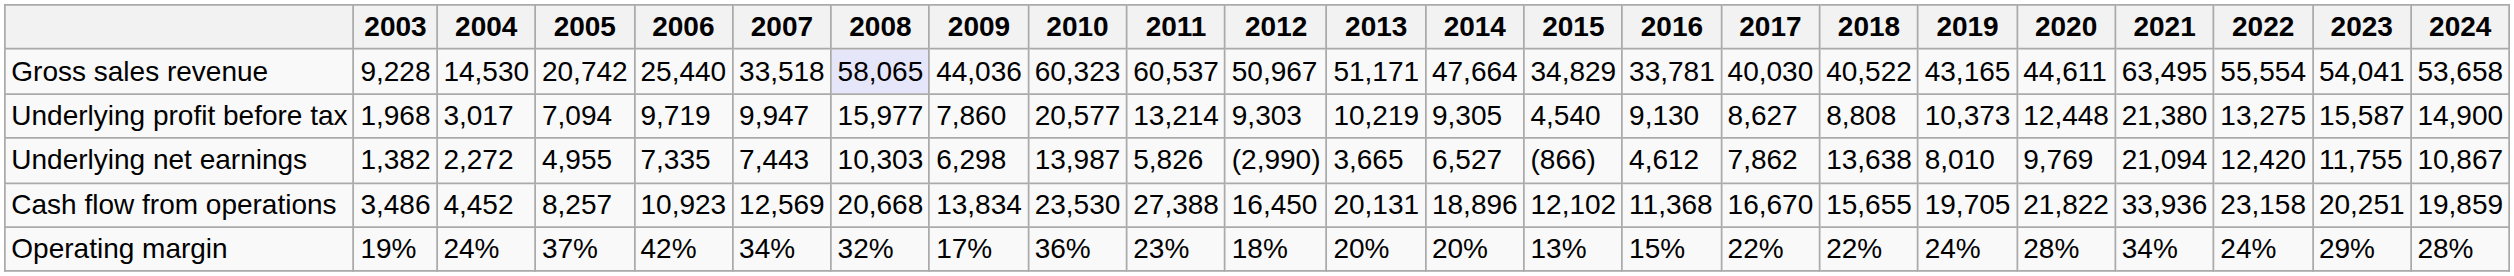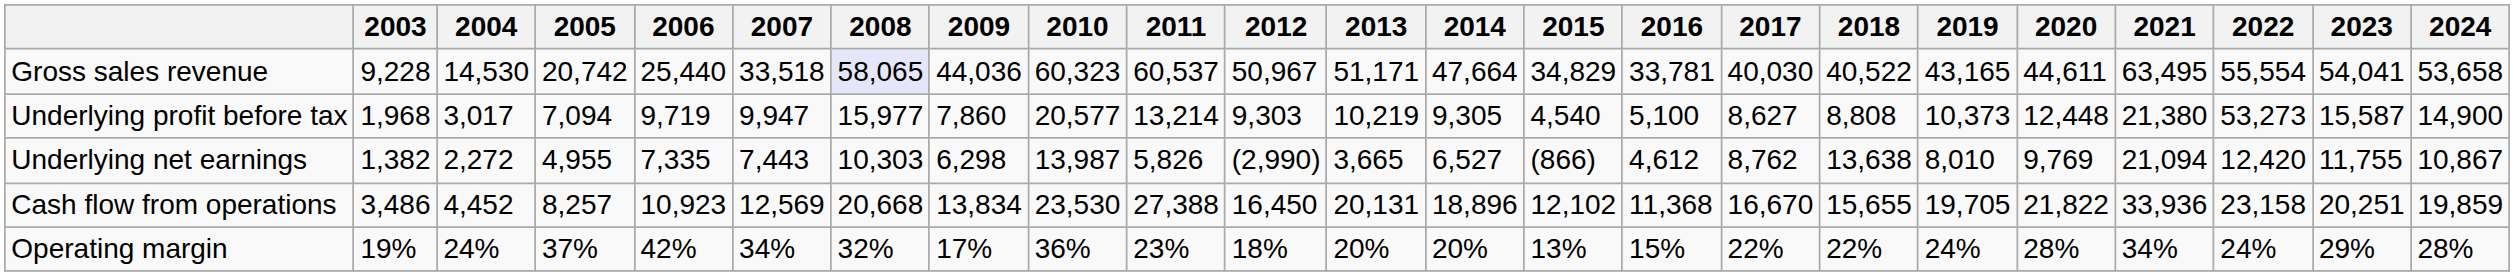 <table class = "wikitable">
 <tr>
 <th></th>
 <th>2003</th>
 <th>2004</th>
 <th>2005</th>
 <th>2006</th>
 <th>2007</th>
 <th>2008</th>
 <th>2009</th>
 <th>2010</th>
 <th>2011</th>
 <th>2012</th>
 <th>2013</th>
 <th>2014</th>
 <th>2015</th>
 <th>2016</th>
 <th>2017</th>
 <th>2018</th>
 <th>2019</th>
 <th>2020</th>
 <th>2021</th>
 <th>2022</th>
 <th>2023</th>
 <th>2024</th>
 </tr>
 <tr>
 <td>Gross sales revenue</td>
 <td>9,228</td>
 <td>14,530</td>
 <td>20,742</td>
 <td>25,440</td>
 <td>33,518</td>
 <td style="background: lavender;">58,065</td>
 <td>44,036</td>
 <td>60,323</td>
 <td>60,537</td>
 <td>50,967</td>
 <td>51,171</td>
 <td>47,664</td>
 <td>34,829</td>
 <td>33,781</td>
 <td>40,030</td>
 <td>40,522</td>
 <td>43,165</td>
 <td>44,611</td>
 <td>63,495</td>
 <td>55,554</td>
 <td>54,041</td>
 <td>53,658</td>
 </tr>
 <tr>
 <td>Underlying profit before tax</td>
 <td>1,968</td>
 <td>3,017</td>
 <td>7,094</td>
 <td>9,719</td>
 <td>9,947</td>
 <td>15,977</td>
 <td>7,860</td>
 <td>20,577</td>
 <td>13,214</td>
 <td>9,303</td>
 <td>10,219</td>
 <td>9,305</td>
 <td>4,540</td>
-<td>9,130</td>
+<td>5,100</td>
 <td>8,627</td>
 <td>8,808</td>
 <td>10,373</td>
 <td>12,448</td>
 <td>21,380</td>
-<td>13,275</td>
+<td>53,273</td>
 <td>15,587</td>
 <td>14,900</td>
 </tr>
 <tr>
 <td>Underlying net earnings</td>
 <td>1,382</td>
 <td>2,272</td>
 <td>4,955</td>
 <td>7,335</td>
 <td>7,443</td>
 <td>10,303</td>
 <td>6,298</td>
 <td>13,987</td>
 <td>5,826</td>
 <td>(2,990)</td>
 <td>3,665</td>
 <td>6,527</td>
 <td>(866)</td>
 <td>4,612</td>
-<td>7,862</td>
+<td>8,762</td>
 <td>13,638</td>
 <td>8,010</td>
 <td>9,769</td>
 <td>21,094</td>
 <td>12,420</td>
 <td>11,755</td>
 <td>10,867</td>
 </tr>
 <tr>
 <td>Cash flow from operations</td>
 <td>3,486</td>
 <td>4,452</td>
 <td>8,257</td>
 <td>10,923</td>
 <td>12,569</td>
 <td>20,668</td>
 <td>13,834</td>
 <td>23,530</td>
 <td>27,388</td>
 <td>16,450</td>
 <td>20,131</td>
 <td>18,896</td>
 <td>12,102</td>
 <td>11,368</td>
 <td>16,670</td>
 <td>15,655</td>
 <td>19,705</td>
 <td>21,822</td>
 <td>33,936</td>
 <td>23,158</td>
 <td>20,251</td>
 <td>19,859</td>
 </tr>
 <tr>
 <td>Operating margin</td>
 <td>19%</td>
 <td>24%</td>
 <td>37%</td>
 <td>42%</td>
 <td>34%</td>
 <td>32%</td>
 <td>17%</td>
 <td>36%</td>
 <td>23%</td>
 <td>18%</td>
 <td>20%</td>
 <td>20%</td>
 <td>13%</td>
 <td>15%</td>
 <td>22%</td>
 <td>22%</td>
 <td>24%</td>
 <td>28%</td>
 <td>34%</td>
 <td>24%</td>
 <td>29%</td>
 <td>28%</td>
 </tr>
 </table>
